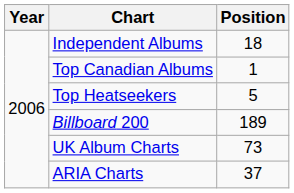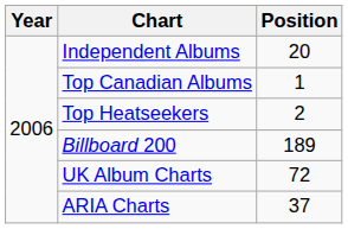 <table class="wikitable">
 <tr>
 <th>Year</th>
 <th>Chart</th>
 <th>Position</th>
 </tr>
 <tr>
 <td rowspan="6">2006</td>
 <td><a href='#'>Independent Albums</a></td>
-<td align="center">18</td>
+<td align="center">20</td>
 </tr>
 <tr>
 <td><a href='#'>Top Canadian Albums</a></td>
 <td align="center">1</td>
 </tr>
 <tr>
 <td><a href='#'>Top Heatseekers</a></td>
-<td align="center">5</td>
+<td align="center">2</td>
 </tr>
 <tr>
 <td><a href='#'><em>Billboard</em> 200</a></td>
 <td align="center">189</td>
 </tr>
 <tr>
 <td><a href='#'>UK Album Charts</a></td>
-<td align="center">73</td>
+<td align="center">72</td>
 </tr>
 <tr>
 <td><a href='#'>ARIA Charts</a></td>
 <td align="center">37</td>
 </tr>
 </table>
